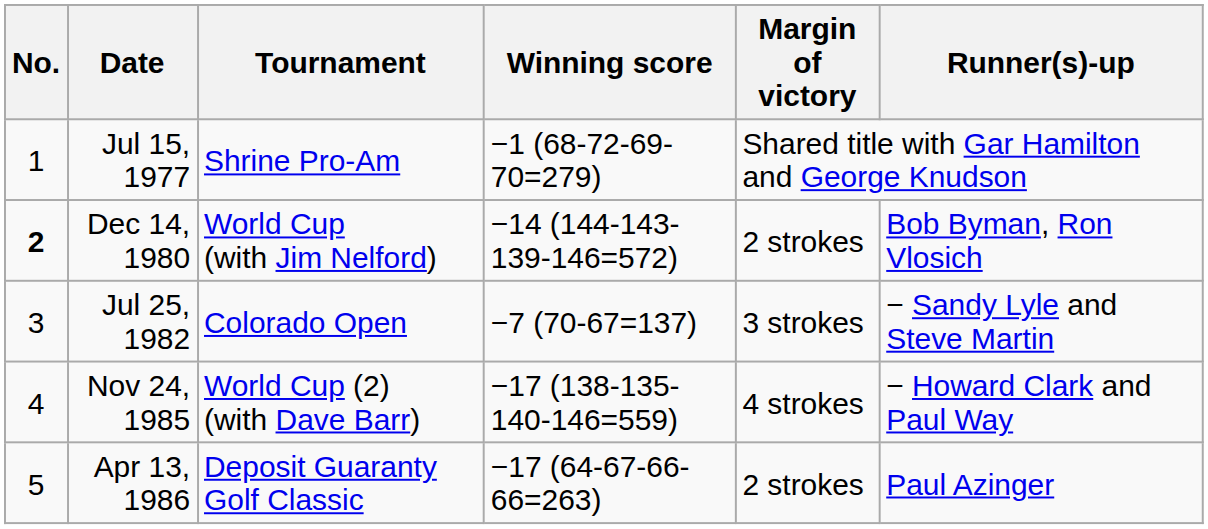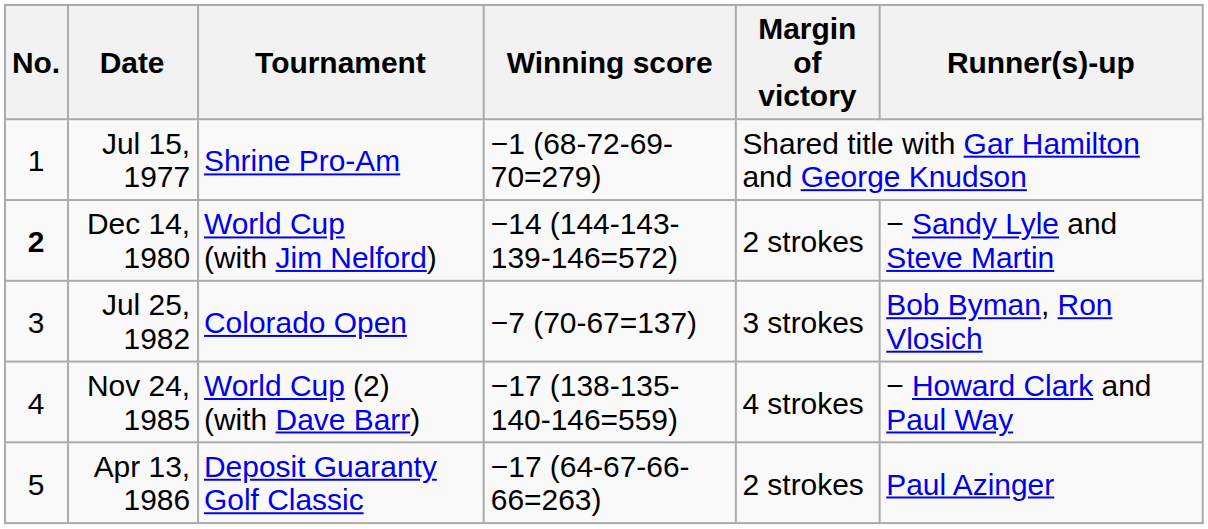 <table class="wikitable" style="font-size:95%;">
 <tr>
 <th>No.</th>
 <th>Date</th>
 <th>Tournament</th>
 <th>Winning score</th>
 <th>Margin of<br>victory</th>
 <th>Runner(s)-up</th>
 </tr>
 <tr>
 <td align=center>1</td>
 <td align=right>Jul 15, 1977</td>
 <td><a href='#'>Shrine Pro-Am</a></td>
 <td>−1 (68-72-69-70=279)</td>
 <td colspan=2>Shared title with  <a href='#'>Gar Hamilton</a> and  <a href='#'>George Knudson</a></td>
 </tr>
 <tr>
 <td align=center><strong>2</strong></td>
 <td align=right>Dec 14, 1980</td>
 <td><a href='#'>World Cup</a><br>(with  <a href='#'>Jim Nelford</a>)</td>
 <td>−14 (144-143-139-146=572)</td>
 <td>2 strokes</td>
-<td> <a href='#'>Bob Byman</a>,  <a href='#'>Ron Vlosich</a></td>
+<td> − <a href='#'>Sandy Lyle</a> and <a href='#'>Steve Martin</a></td>
 </tr>
 <tr>
 <td align=center>3</td>
 <td align=right>Jul 25, 1982</td>
 <td><a href='#'>Colorado Open</a></td>
 <td>−7 (70-67=137)</td>
 <td>3 strokes</td>
-<td> − <a href='#'>Sandy Lyle</a> and <a href='#'>Steve Martin</a></td>
+<td> <a href='#'>Bob Byman</a>,  <a href='#'>Ron Vlosich</a></td>
 </tr>
 <tr>
 <td align=center>4</td>
 <td align=right>Nov 24, 1985</td>
 <td><a href='#'>World Cup</a> (2)<br>(with  <a href='#'>Dave Barr</a>)</td>
 <td>−17 (138-135-140-146=559)</td>
 <td>4 strokes</td>
 <td> − <a href='#'>Howard Clark</a> and <a href='#'>Paul Way</a></td>
 </tr>
 <tr>
 <td align=center>5</td>
 <td align=right>Apr 13, 1986</td>
 <td><a href='#'>Deposit Guaranty Golf Classic</a></td>
 <td>−17 (64-67-66-66=263)</td>
 <td>2 strokes</td>
 <td> <a href='#'>Paul Azinger</a></td>
 </tr>
 </table>
